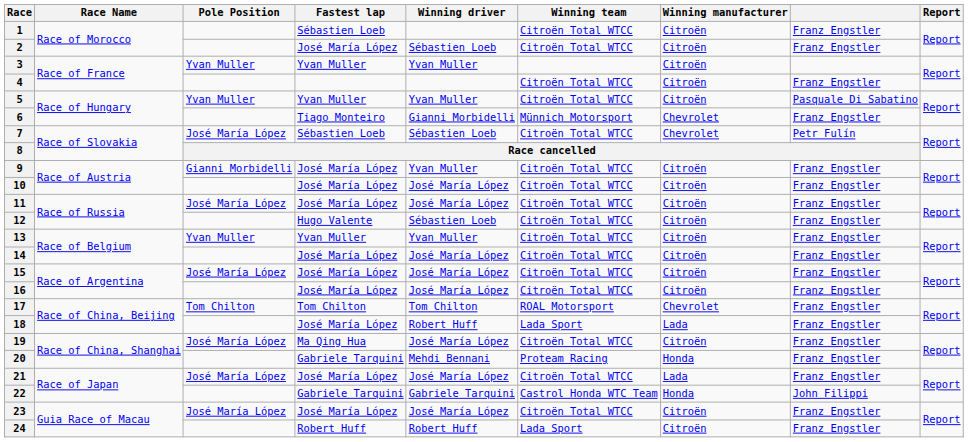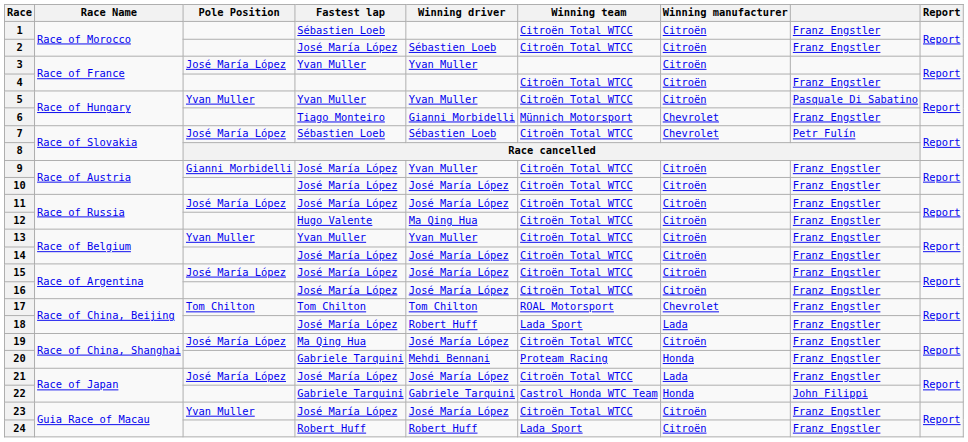 <table class="wikitable" style="font-size: 85%">
 <tr>
 <th>Race</th>
 <th nowrap>Race Name</th>
 <th nowrap>Pole Position</th>
 <th nowrap>Fastest lap</th>
 <th nowrap>Winning driver</th>
 <th nowrap>Winning team</th>
 <th nowrap>Winning manufacturer</th>
 <th nowrap></th>
 <th>Report</th>
 </tr>
 <tr>
 <th>1</th>
 <td rowspan=2> <a href='#'>Race of Morocco</a></td>
 <td></td>
 <td> <a href='#'>Sébastien Loeb</a></td>
 <td></td>
 <td> <a href='#'>Citroën Total WTCC</a></td>
 <td> <a href='#'>Citroën</a></td>
 <td> <a href='#'>Franz Engstler</a></td>
 <td rowspan=2><a href='#'>Report</a></td>
 </tr>
 <tr>
 <th>2</th>
 <td></td>
 <td> <a href='#'>José María López</a></td>
 <td> <a href='#'>Sébastien Loeb</a></td>
 <td> <a href='#'>Citroën Total WTCC</a></td>
 <td> <a href='#'>Citroën</a></td>
 <td> <a href='#'>Franz Engstler</a></td>
 </tr>
 <tr>
 <th>3</th>
 <td rowspan=2> <a href='#'>Race of France</a></td>
-<td> <a href='#'>Yvan Muller</a></td>
+<td> <a href='#'>José María López</a></td>
 <td> <a href='#'>Yvan Muller</a></td>
 <td> <a href='#'>Yvan Muller</a></td>
 <td></td>
 <td> <a href='#'>Citroën</a></td>
 <td></td>
 <td rowspan=2><a href='#'>Report</a></td>
 </tr>
 <tr>
 <th>4</th>
 <td></td>
 <td></td>
 <td></td>
 <td> <a href='#'>Citroën Total WTCC</a></td>
 <td> <a href='#'>Citroën</a></td>
 <td> <a href='#'>Franz Engstler</a></td>
 </tr>
 <tr>
 <th>5</th>
 <td rowspan=2> <a href='#'>Race of Hungary</a></td>
 <td> <a href='#'>Yvan Muller</a></td>
 <td> <a href='#'>Yvan Muller</a></td>
 <td> <a href='#'>Yvan Muller</a></td>
 <td> <a href='#'>Citroën Total WTCC</a></td>
 <td> <a href='#'>Citroën</a></td>
 <td nowrap> <a href='#'>Pasquale Di Sabatino</a></td>
 <td rowspan=2><a href='#'>Report</a></td>
 </tr>
 <tr>
 <th>6</th>
 <td></td>
 <td> <a href='#'>Tiago Monteiro</a></td>
 <td> <a href='#'>Gianni Morbidelli</a></td>
 <td> <a href='#'>Münnich Motorsport</a></td>
 <td> <a href='#'>Chevrolet</a></td>
 <td> <a href='#'>Franz Engstler</a></td>
 </tr>
 <tr>
 <th>7</th>
 <td rowspan=2> <a href='#'>Race of Slovakia</a></td>
 <td> <a href='#'>José María López</a></td>
 <td> <a href='#'>Sébastien Loeb</a></td>
 <td> <a href='#'>Sébastien Loeb</a></td>
 <td> <a href='#'>Citroën Total WTCC</a></td>
 <td> <a href='#'>Chevrolet</a></td>
 <td> <a href='#'>Petr Fulín</a></td>
 <td rowspan=2><a href='#'>Report</a></td>
 </tr>
 <tr>
 <th>8</th>
 <th colspan=6>Race cancelled</th>
 </tr>
 <tr>
 <th>9</th>
 <td rowspan=2> <a href='#'>Race of Austria</a></td>
 <td nowrap> <a href='#'>Gianni Morbidelli</a></td>
 <td> <a href='#'>José María López</a></td>
 <td> <a href='#'>Yvan Muller</a></td>
 <td> <a href='#'>Citroën Total WTCC</a></td>
 <td> <a href='#'>Citroën</a></td>
 <td> <a href='#'>Franz Engstler</a></td>
 <td rowspan=2><a href='#'>Report</a></td>
 </tr>
 <tr>
 <th>10</th>
 <td></td>
 <td> <a href='#'>José María López</a></td>
 <td> <a href='#'>José María López</a></td>
 <td> <a href='#'>Citroën Total WTCC</a></td>
 <td> <a href='#'>Citroën</a></td>
 <td> <a href='#'>Franz Engstler</a></td>
 </tr>
 <tr>
 <th>11</th>
 <td rowspan=2> <a href='#'>Race of Russia</a></td>
 <td> <a href='#'>José María López</a></td>
 <td> <a href='#'>José María López</a></td>
 <td> <a href='#'>José María López</a></td>
 <td> <a href='#'>Citroën Total WTCC</a></td>
 <td> <a href='#'>Citroën</a></td>
 <td> <a href='#'>Franz Engstler</a></td>
 <td rowspan=2><a href='#'>Report</a></td>
 </tr>
 <tr>
 <th>12</th>
 <td></td>
 <td> <a href='#'>Hugo Valente</a></td>
-<td> <a href='#'>Sébastien Loeb</a></td>
+<td> <a href='#'>Ma Qing Hua</a></td>
 <td> <a href='#'>Citroën Total WTCC</a></td>
 <td> <a href='#'>Citroën</a></td>
 <td> <a href='#'>Franz Engstler</a></td>
 </tr>
 <tr>
 <th>13</th>
 <td rowspan=2> <a href='#'>Race of Belgium</a></td>
 <td> <a href='#'>Yvan Muller</a></td>
 <td> <a href='#'>Yvan Muller</a></td>
 <td> <a href='#'>Yvan Muller</a></td>
 <td> <a href='#'>Citroën Total WTCC</a></td>
 <td> <a href='#'>Citroën</a></td>
 <td> <a href='#'>Franz Engstler</a></td>
 <td rowspan=2><a href='#'>Report</a></td>
 </tr>
 <tr>
 <th>14</th>
 <td></td>
 <td> <a href='#'>José María López</a></td>
 <td> <a href='#'>José María López</a></td>
 <td> <a href='#'>Citroën Total WTCC</a></td>
 <td> <a href='#'>Citroën</a></td>
 <td> <a href='#'>Franz Engstler</a></td>
 </tr>
 <tr>
 <th>15</th>
 <td rowspan=2> <a href='#'>Race of Argentina</a></td>
 <td> <a href='#'>José María López</a></td>
 <td> <a href='#'>José María López</a></td>
 <td> <a href='#'>José María López</a></td>
 <td> <a href='#'>Citroën Total WTCC</a></td>
 <td> <a href='#'>Citroën</a></td>
 <td> <a href='#'>Franz Engstler</a></td>
 <td rowspan=2><a href='#'>Report</a></td>
 </tr>
 <tr>
 <th>16</th>
 <td></td>
 <td> <a href='#'>José María López</a></td>
 <td> <a href='#'>José María López</a></td>
 <td> <a href='#'>Citroën Total WTCC</a></td>
 <td> <a href='#'>Citroën</a></td>
 <td> <a href='#'>Franz Engstler</a></td>
 </tr>
 <tr>
 <th>17</th>
 <td rowspan=2 nowrap> <a href='#'>Race of China, Beijing</a></td>
 <td> <a href='#'>Tom Chilton</a></td>
 <td> <a href='#'>Tom Chilton</a></td>
 <td> <a href='#'>Tom Chilton</a></td>
 <td> <a href='#'>ROAL Motorsport</a></td>
 <td> <a href='#'>Chevrolet</a></td>
 <td> <a href='#'>Franz Engstler</a></td>
 <td rowspan=2><a href='#'>Report</a></td>
 </tr>
 <tr>
 <th>18</th>
 <td></td>
 <td> <a href='#'>José María López</a></td>
 <td> <a href='#'>Robert Huff</a></td>
 <td> <a href='#'>Lada Sport</a></td>
 <td> <a href='#'>Lada</a></td>
 <td> <a href='#'>Franz Engstler</a></td>
 </tr>
 <tr>
 <th>19</th>
 <td rowspan=2 nowrap> <a href='#'>Race of China, Shanghai</a></td>
 <td> <a href='#'>José María López</a></td>
 <td> <a href='#'>Ma Qing Hua</a></td>
 <td> <a href='#'>José María López</a></td>
 <td> <a href='#'>Citroën Total WTCC</a></td>
 <td> <a href='#'>Citroën</a></td>
 <td> <a href='#'>Franz Engstler</a></td>
 <td rowspan=2><a href='#'>Report</a></td>
 </tr>
 <tr>
 <th>20</th>
 <td></td>
 <td> <a href='#'>Gabriele Tarquini</a></td>
 <td> <a href='#'>Mehdi Bennani</a></td>
 <td> <a href='#'>Proteam Racing</a></td>
 <td> <a href='#'>Honda</a></td>
 <td> <a href='#'>Franz Engstler</a></td>
 </tr>
 <tr>
 <th>21</th>
 <td rowspan=2> <a href='#'>Race of Japan</a></td>
 <td> <a href='#'>José María López</a></td>
 <td> <a href='#'>José María López</a></td>
 <td> <a href='#'>José María López</a></td>
 <td> <a href='#'>Citroën Total WTCC</a></td>
 <td> <a href='#'>Lada</a></td>
 <td> <a href='#'>Franz Engstler</a></td>
 <td rowspan=2><a href='#'>Report</a></td>
 </tr>
 <tr>
 <th>22</th>
 <td></td>
 <td> <a href='#'>Gabriele Tarquini</a></td>
 <td> <a href='#'>Gabriele Tarquini</a></td>
 <td nowrap> <a href='#'>Castrol Honda WTC Team</a></td>
 <td> <a href='#'>Honda</a></td>
 <td> <a href='#'>John Filippi</a></td>
 </tr>
 <tr>
 <th>23</th>
 <td rowspan=2> <a href='#'>Guia Race of Macau</a></td>
-<td> <a href='#'>José María López</a></td>
+<td> <a href='#'>Yvan Muller</a></td>
 <td> <a href='#'>José María López</a></td>
 <td> <a href='#'>José María López</a></td>
 <td> <a href='#'>Citroën Total WTCC</a></td>
 <td> <a href='#'>Citroën</a></td>
 <td> <a href='#'>Franz Engstler</a></td>
 <td rowspan=2><a href='#'>Report</a></td>
 </tr>
 <tr>
 <th>24</th>
 <td></td>
 <td> <a href='#'>Robert Huff</a></td>
 <td> <a href='#'>Robert Huff</a></td>
 <td> <a href='#'>Lada Sport</a></td>
 <td> <a href='#'>Citroën</a></td>
 <td> <a href='#'>Franz Engstler</a></td>
 </tr>
 </table>
